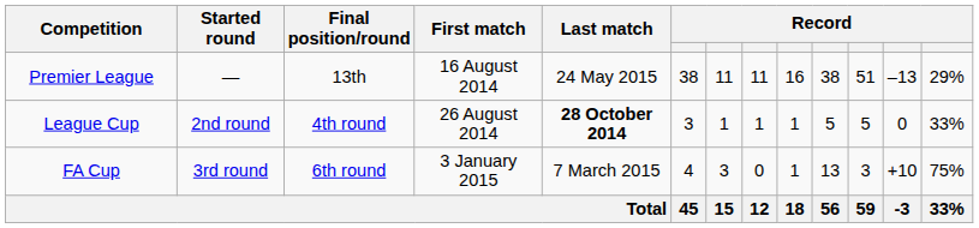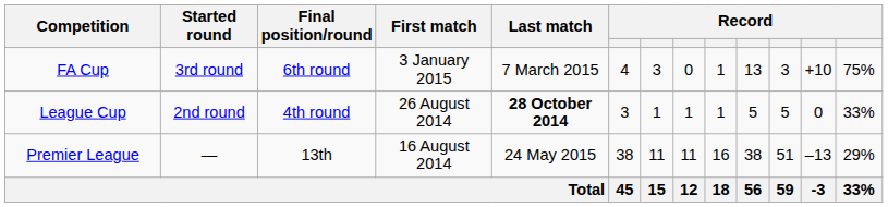 <table class="wikitable" style="text-align: center">
 <tr>
 <th rowspan="2" style="width:150px;">Competition</th>
 <th rowspan="2" style="width:90px;">Started round</th>
 <th rowspan="2" style="width:90px;">Final position/round</th>
 <th rowspan="2" style="width:110px;">First match</th>
 <th rowspan="2" style="width:110px;">Last match</th>
 <th colspan="8">Record</th>
 </tr>
 <tr>
 <th style="width:25px;"></th>
 <th style="width:25px;"></th>
 <th style="width:25px;"></th>
 <th style="width:25px;"></th>
 <th style="width:25px;"></th>
 <th style="width:25px;"></th>
 <th style="width:25px;"></th>
 <th style="width:40px;"></th>
 </tr>
 <tr>
-<td><a href='#'>Premier League</a></td>
-<td>—</td>
-<td>13th</td>
-<td>16 August 2014</td>
-<td>24 May 2015</td>
-<td>38</td>
-<td>11</td>
-<td>11</td>
-<td>16</td>
-<td>38</td>
-<td>51</td>
-<td>–13</td>
-<td>29%</td>
+<td><a href='#'>FA Cup</a></td>
+<td><a href='#'>3rd round</a></td>
+<td><a href='#'>6th round</a></td>
+<td>3 January 2015</td>
+<td>7 March 2015</td>
+<td>4</td>
+<td>3</td>
+<td>0</td>
+<td>1</td>
+<td>13</td>
+<td>3</td>
+<td>+10</td>
+<td>75%</td>
 </tr>
 <tr>
 <td><a href='#'>League Cup</a></td>
 <td><a href='#'>2nd round</a></td>
 <td><a href='#'>4th round</a></td>
 <td>26 August 2014</td>
 <td><strong>28 October 2014</strong></td>
 <td>3</td>
 <td>1</td>
 <td>1</td>
 <td>1</td>
 <td>5</td>
 <td>5</td>
 <td>0</td>
 <td>33%</td>
 </tr>
 <tr>
-<td><a href='#'>FA Cup</a></td>
-<td><a href='#'>3rd round</a></td>
-<td><a href='#'>6th round</a></td>
-<td>3 January 2015</td>
-<td>7 March 2015</td>
-<td>4</td>
-<td>3</td>
-<td>0</td>
-<td>1</td>
-<td>13</td>
-<td>3</td>
-<td>+10</td>
-<td>75%</td>
+<td><a href='#'>Premier League</a></td>
+<td>—</td>
+<td>13th</td>
+<td>16 August 2014</td>
+<td>24 May 2015</td>
+<td>38</td>
+<td>11</td>
+<td>11</td>
+<td>16</td>
+<td>38</td>
+<td>51</td>
+<td>–13</td>
+<td>29%</td>
 </tr>
 <tr>
 <th colspan="5" style="text-align: right;">Total</th>
 <th>45</th>
 <th>15</th>
 <th>12</th>
 <th>18</th>
 <th>56</th>
 <th>59</th>
 <th>-3</th>
 <th>33%</th>
 </tr>
 </table>
